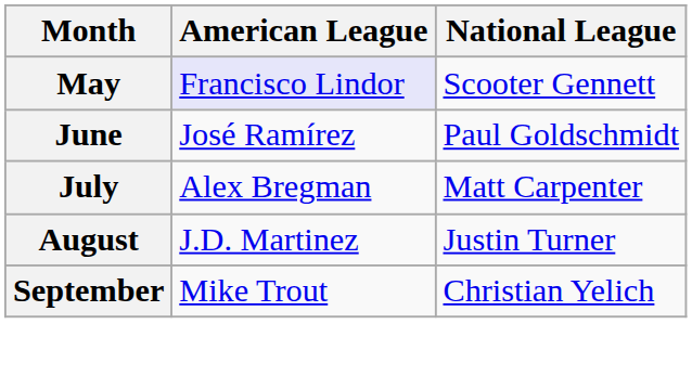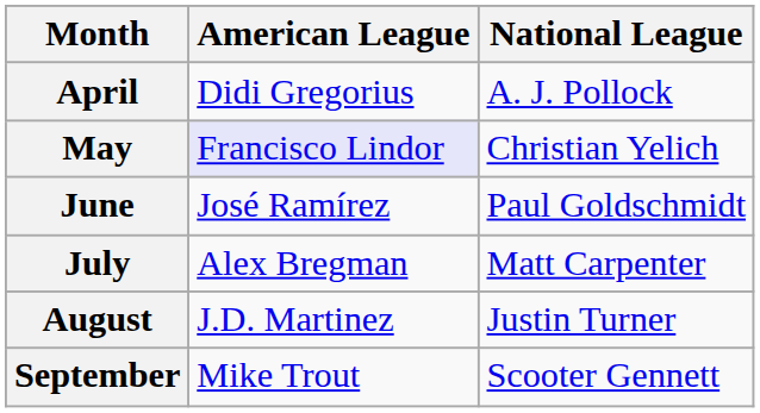 <table class="wikitable">
 <tr>
 <th>Month</th>
 <th>American League</th>
 <th>National League</th>
 </tr>
 <tr>
+<th>April</th>
+<td><a href='#'>Didi Gregorius</a></td>
+<td><a href='#'>A. J. Pollock</a></td>
+</tr>
+<tr>
 <th>May</th>
 <td style="background: lavender;"><a href='#'>Francisco Lindor</a></td>
-<td><a href='#'>Scooter Gennett</a></td>
+<td><a href='#'>Christian Yelich</a></td>
 </tr>
 <tr>
 <th>June</th>
 <td><a href='#'>José Ramírez</a></td>
 <td><a href='#'>Paul Goldschmidt</a></td>
 </tr>
 <tr>
 <th>July</th>
 <td><a href='#'>Alex Bregman</a></td>
 <td><a href='#'>Matt Carpenter</a></td>
 </tr>
 <tr>
 <th>August</th>
 <td><a href='#'>J.D. Martinez</a></td>
 <td><a href='#'>Justin Turner</a></td>
 </tr>
 <tr>
 <th>September</th>
 <td><a href='#'>Mike Trout</a></td>
-<td><a href='#'>Christian Yelich</a></td>
+<td><a href='#'>Scooter Gennett</a></td>
 </tr>
 </table>
